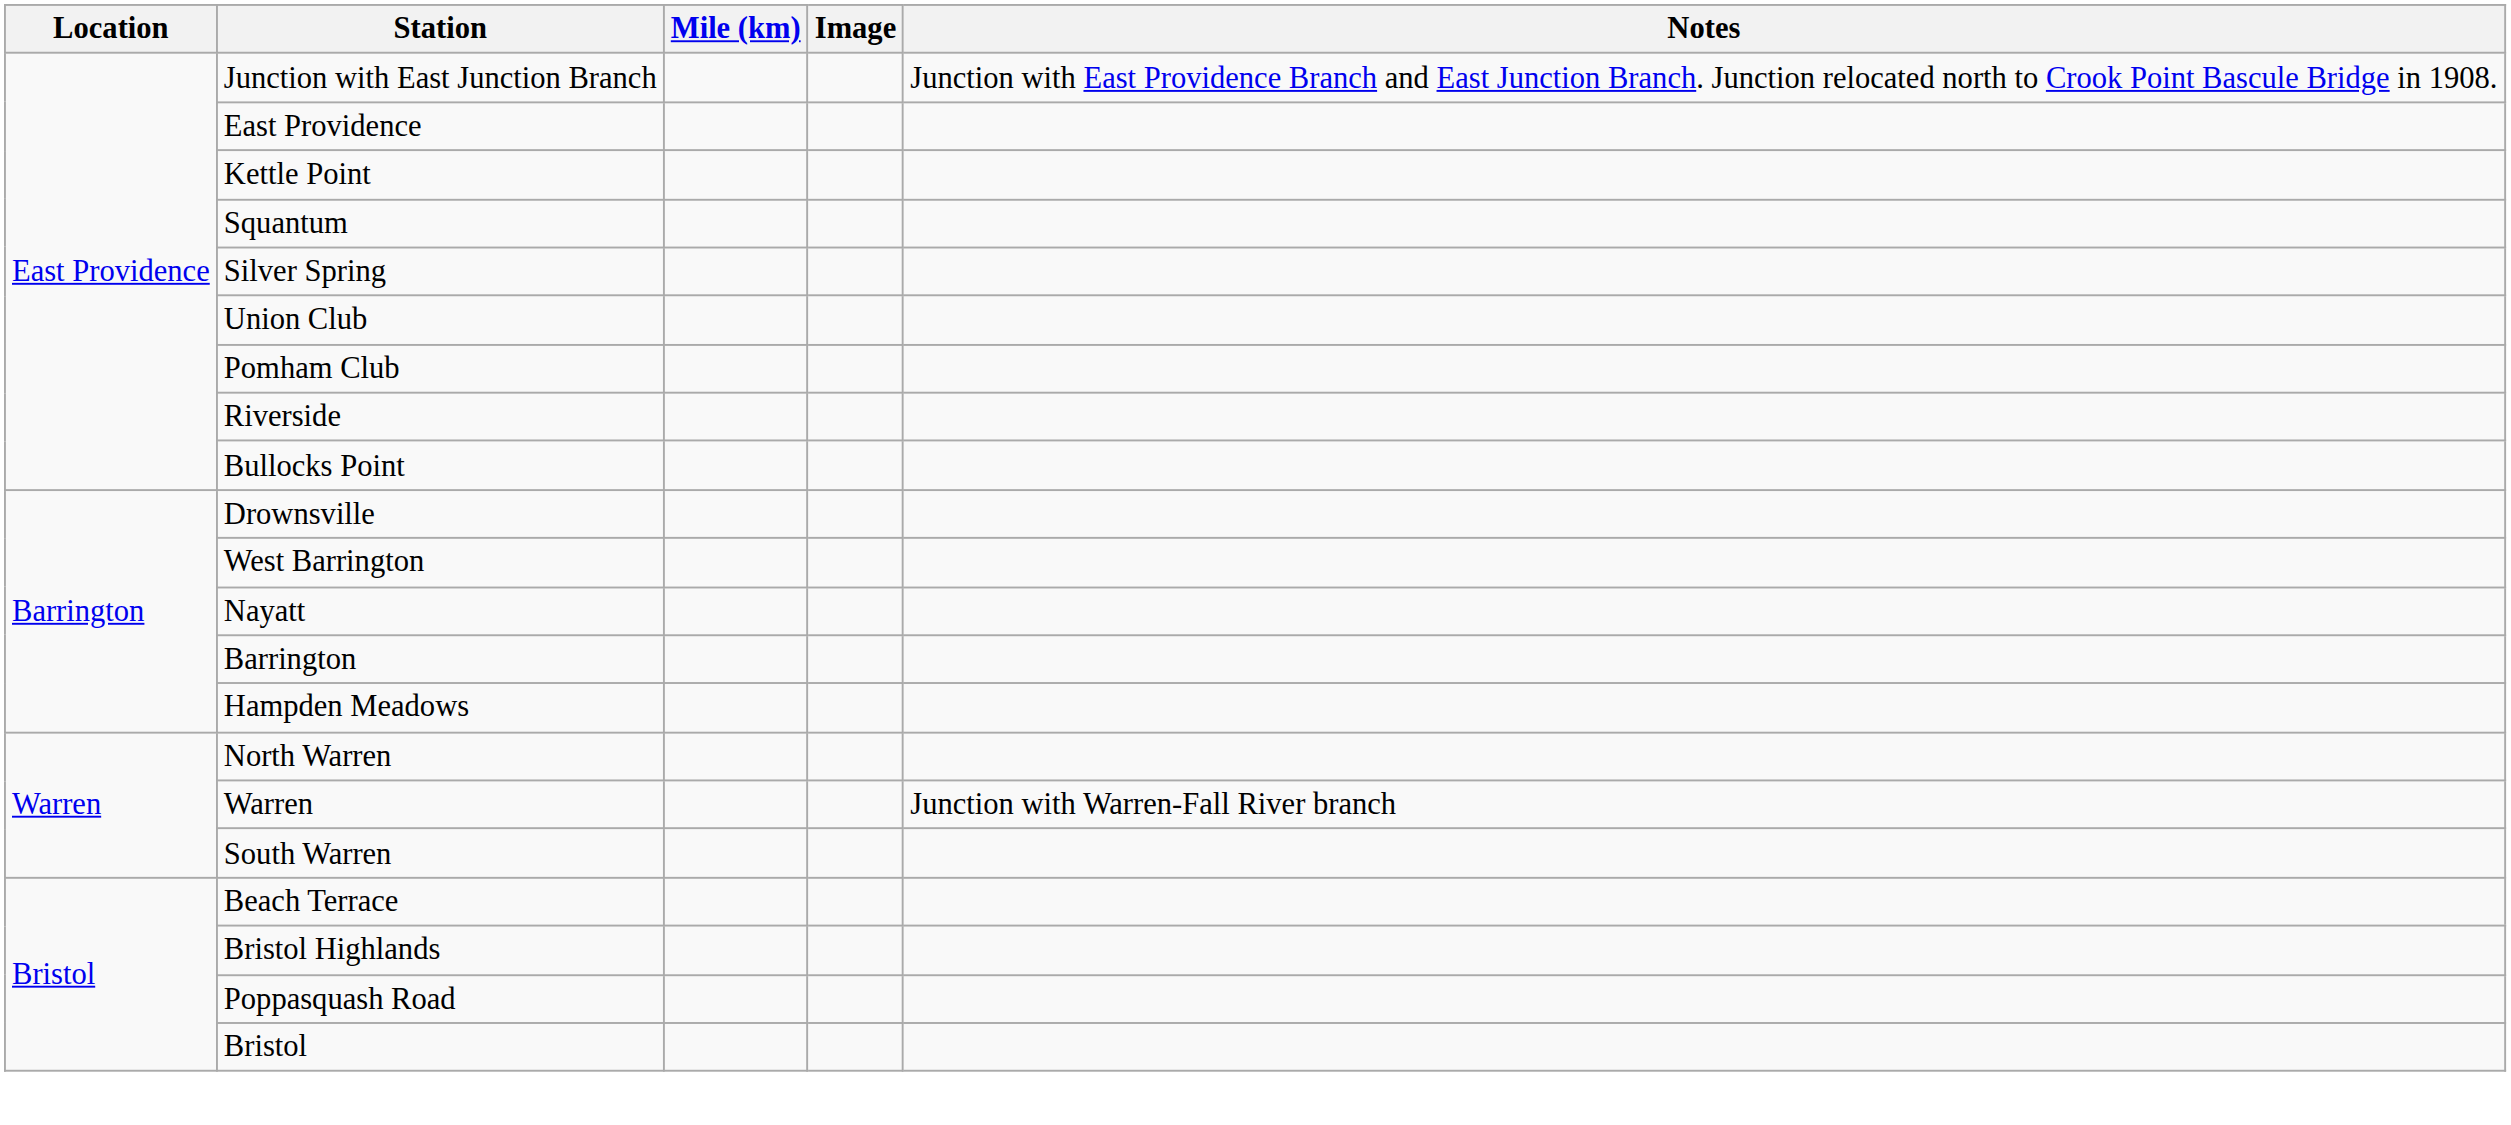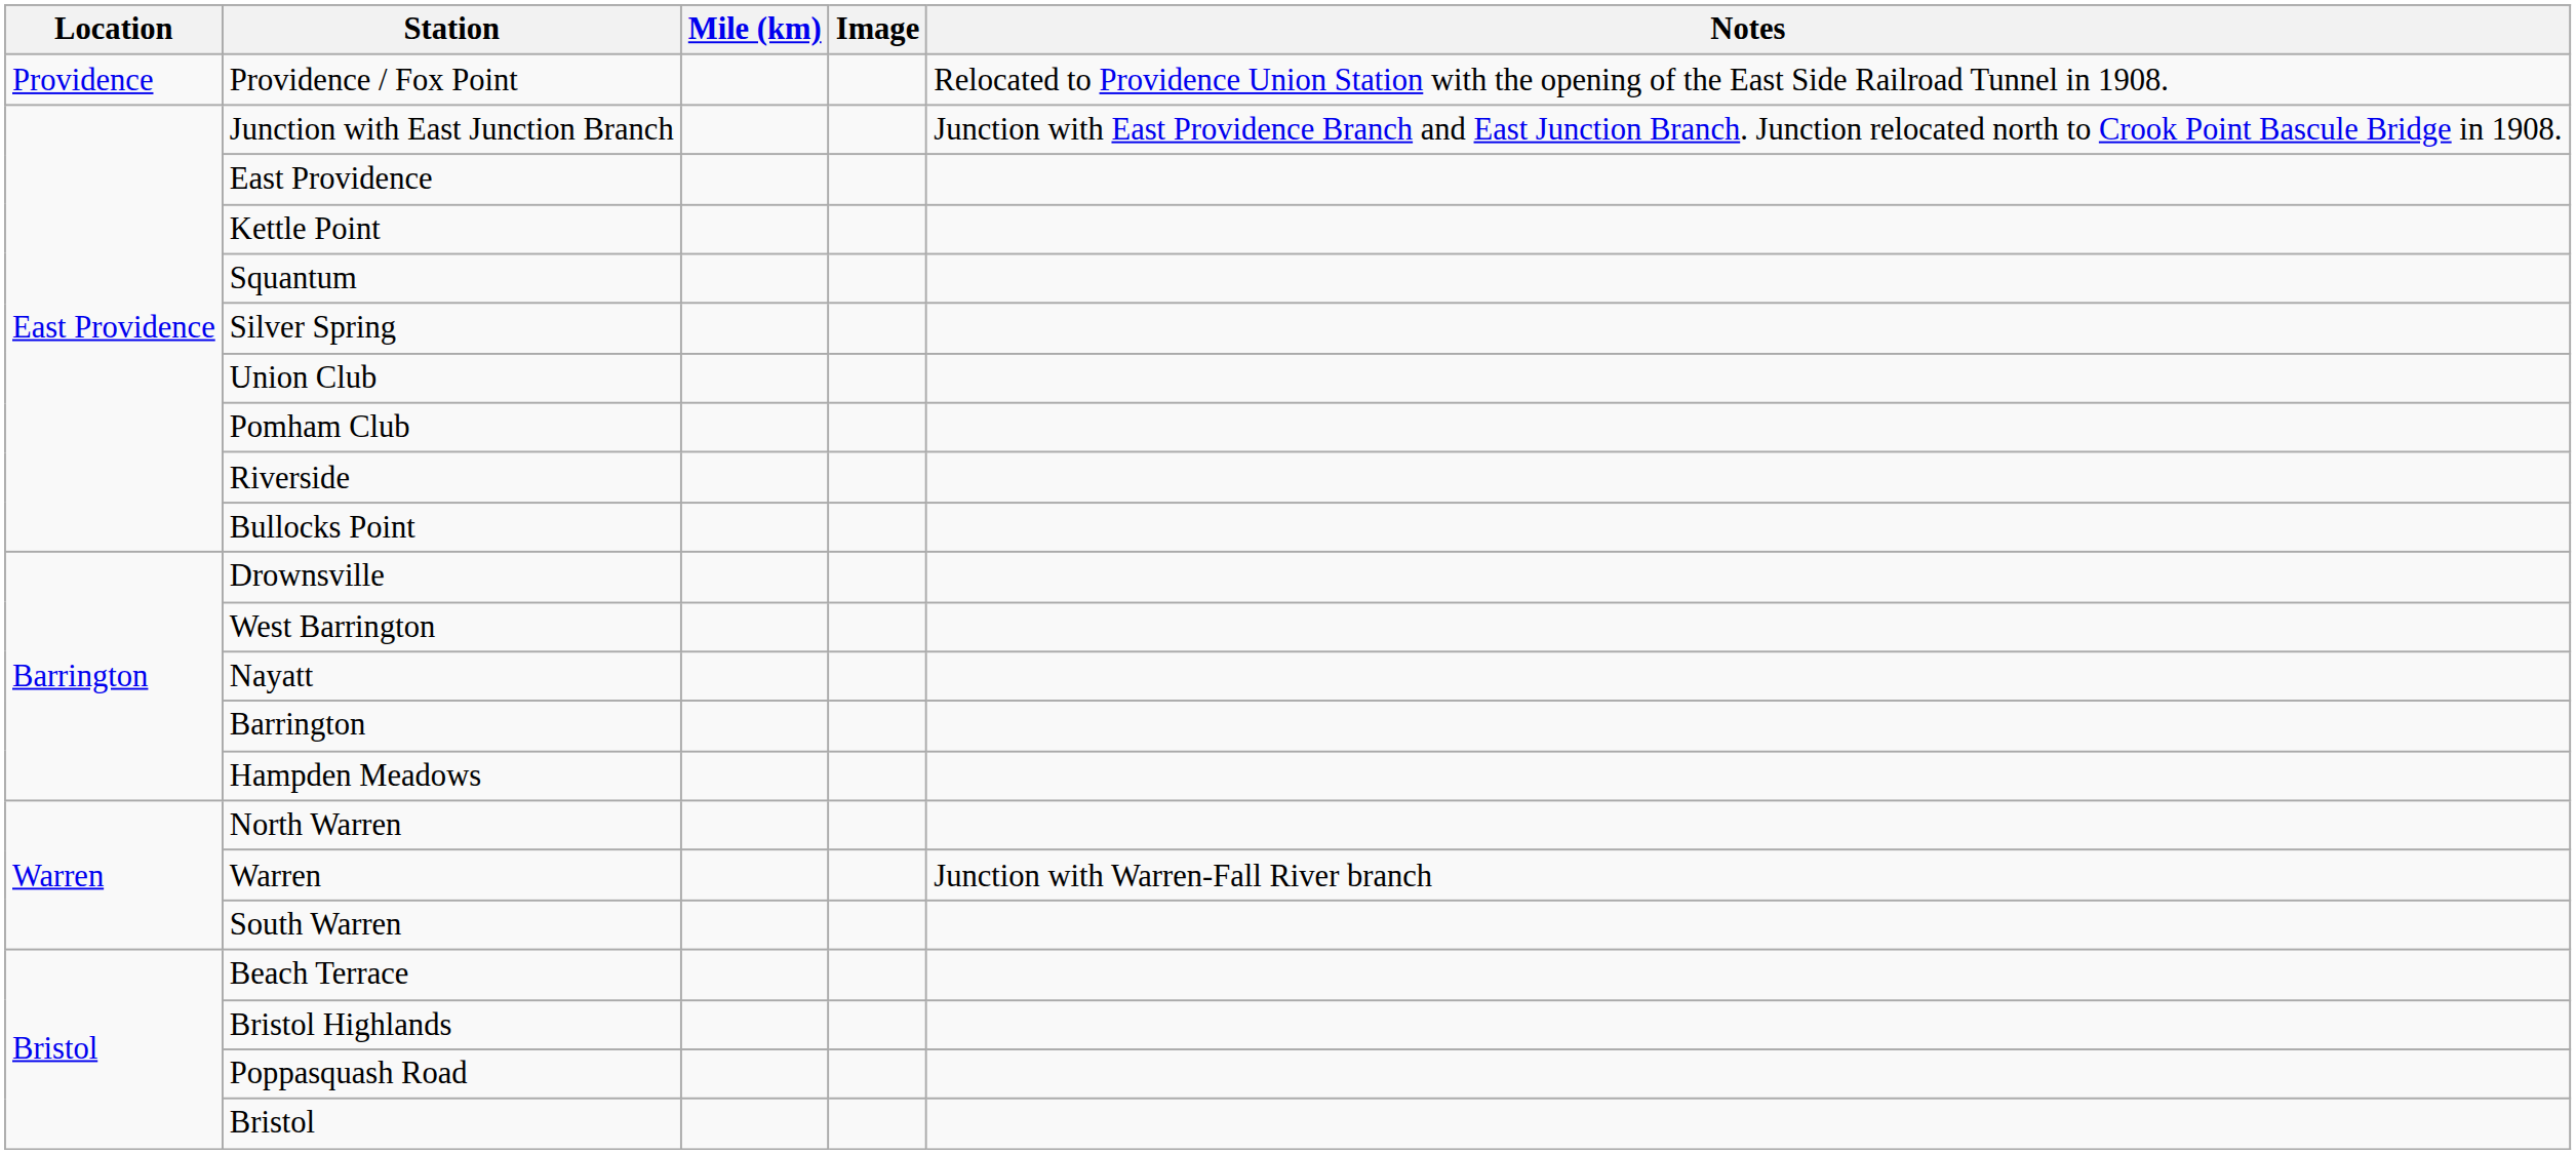 <table class="wikitable">
 <tr>
 <th>Location</th>
 <th>Station</th>
 <th><a href='#'>Mile (km)</a></th>
 <th>Image</th>
 <th>Notes</th>
+</tr>
+<tr>
+<td><a href='#'>Providence</a></td>
+<td>Providence / Fox Point</td>
+<td></td>
+<td></td>
+<td>Relocated to <a href='#'>Providence Union Station</a> with the opening of the East Side Railroad Tunnel in 1908.</td>
 </tr>
 <tr>
 <td rowspan=9><a href='#'>East Providence</a></td>
 <td>Junction with East Junction Branch</td>
 <td></td>
 <td></td>
 <td>Junction with <a href='#'>East Providence Branch</a> and <a href='#'>East Junction Branch</a>. Junction relocated north to <a href='#'>Crook Point Bascule Bridge</a> in 1908.</td>
 </tr>
 <tr>
 <td>East Providence</td>
 <td></td>
 <td></td>
 <td></td>
 </tr>
 <tr>
 <td>Kettle Point</td>
 <td></td>
 <td></td>
 <td></td>
 </tr>
 <tr>
 <td>Squantum</td>
 <td></td>
 <td></td>
 <td></td>
 </tr>
 <tr>
 <td>Silver Spring</td>
 <td></td>
 <td></td>
 <td></td>
 </tr>
 <tr>
 <td>Union Club</td>
 <td></td>
 <td></td>
 <td></td>
 </tr>
 <tr>
 <td>Pomham Club</td>
 <td></td>
 <td></td>
 <td></td>
 </tr>
 <tr>
 <td>Riverside</td>
 <td></td>
 <td></td>
 <td></td>
 </tr>
 <tr>
 <td>Bullocks Point</td>
 <td></td>
 <td></td>
 <td></td>
 </tr>
 <tr>
 <td rowspan=5><a href='#'>Barrington</a></td>
 <td>Drownsville</td>
 <td></td>
 <td></td>
 <td></td>
 </tr>
 <tr>
 <td>West Barrington</td>
 <td></td>
 <td></td>
 <td></td>
 </tr>
 <tr>
 <td>Nayatt</td>
 <td></td>
 <td></td>
 <td></td>
 </tr>
 <tr>
 <td>Barrington</td>
 <td></td>
 <td></td>
 <td></td>
 </tr>
 <tr>
 <td>Hampden Meadows</td>
 <td></td>
 <td></td>
 <td></td>
 </tr>
 <tr>
 <td rowspan="3"><a href='#'>Warren</a></td>
 <td>North Warren</td>
 <td></td>
 <td></td>
 <td></td>
 </tr>
 <tr>
 <td>Warren</td>
 <td></td>
 <td></td>
 <td>Junction with Warren-Fall River branch</td>
 </tr>
 <tr>
 <td>South Warren</td>
 <td></td>
 <td></td>
 <td></td>
 </tr>
 <tr>
 <td rowspan="4"><a href='#'>Bristol</a></td>
 <td>Beach Terrace</td>
 <td></td>
 <td></td>
 </tr>
 <tr>
 <td>Bristol Highlands</td>
 <td></td>
 <td></td>
 <td></td>
 </tr>
 <tr>
 <td>Poppasquash Road</td>
 <td></td>
 <td></td>
 <td></td>
 </tr>
 <tr>
 <td>Bristol</td>
 <td></td>
 <td></td>
 <td></td>
 </tr>
 </table>
